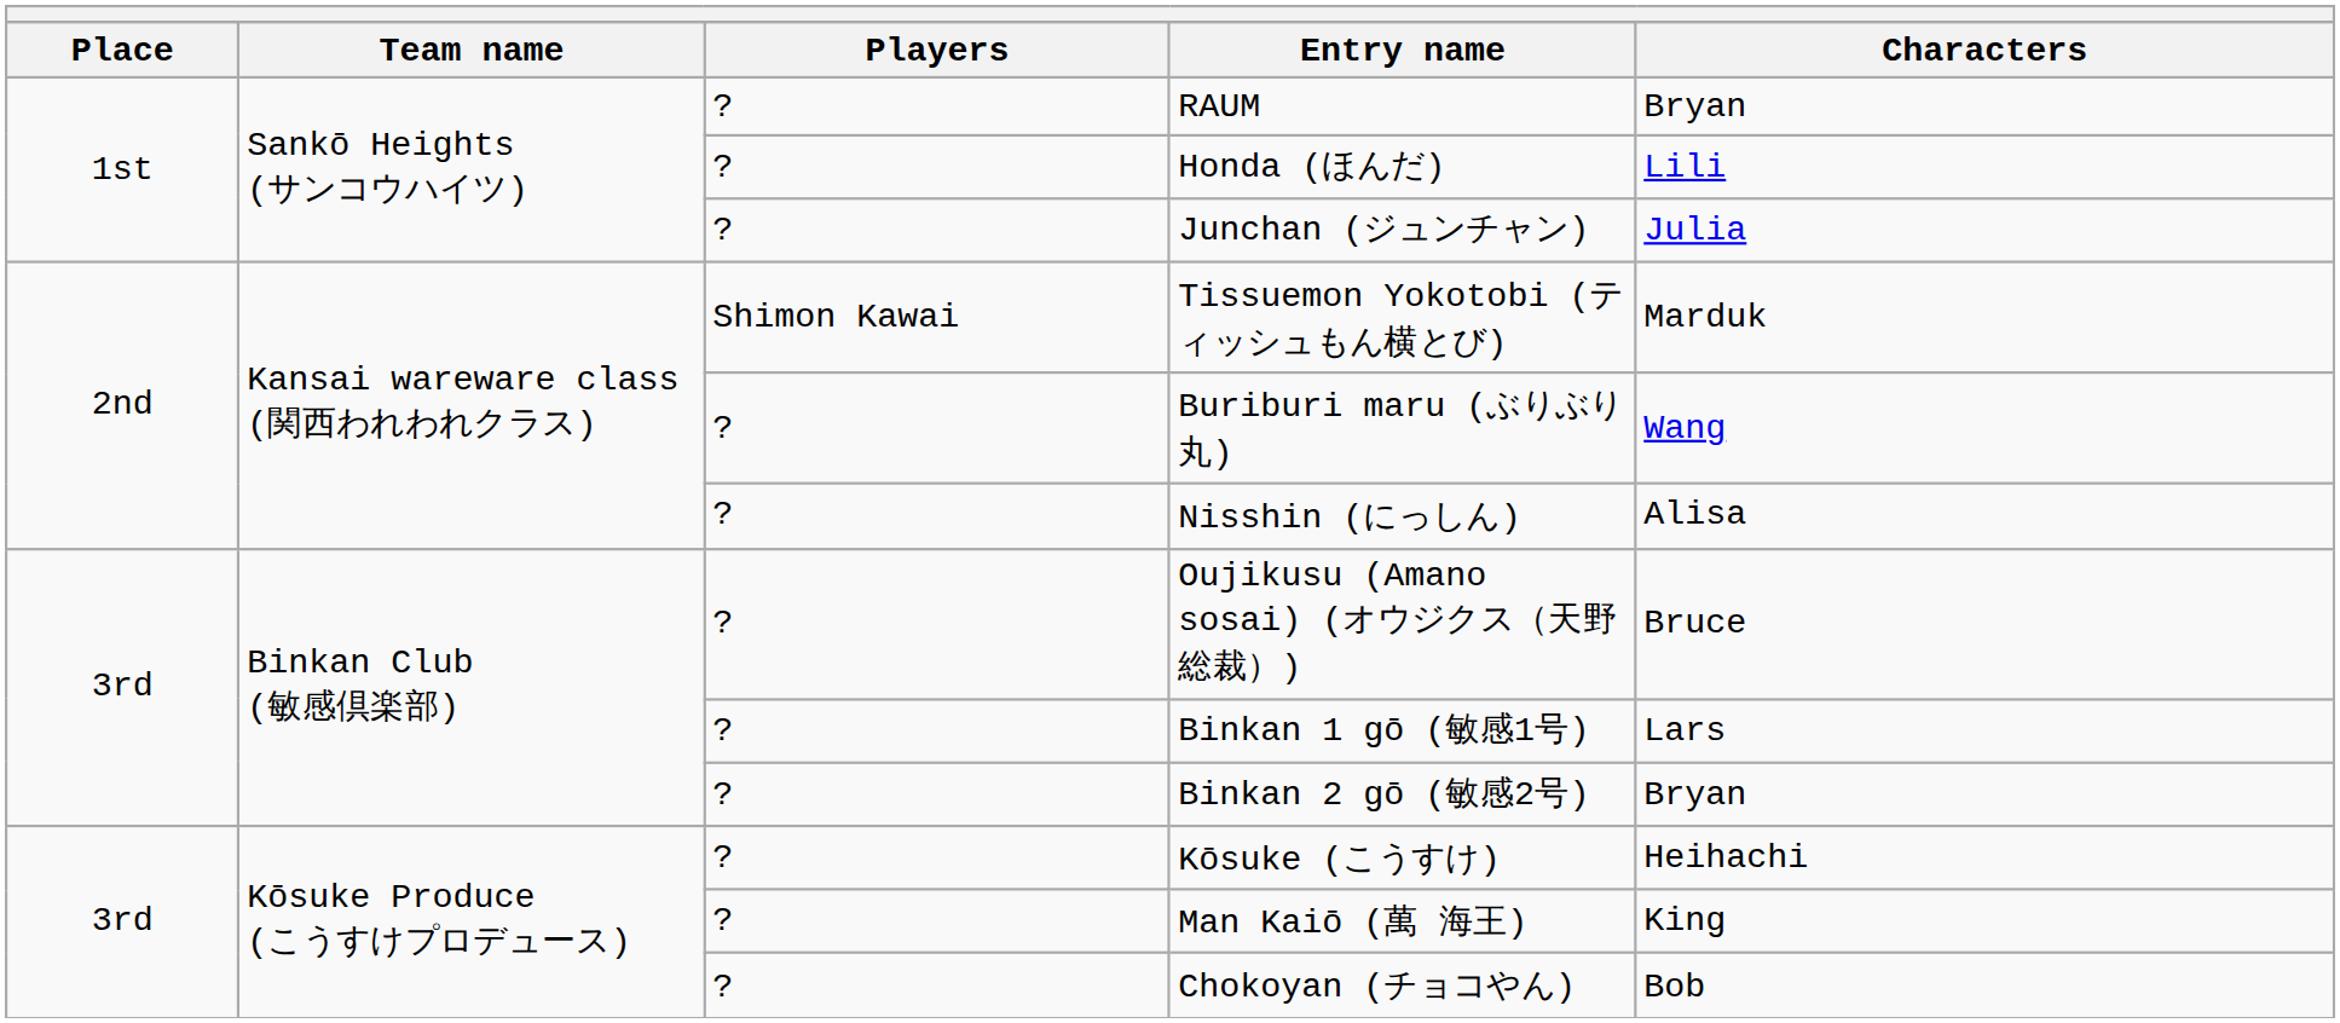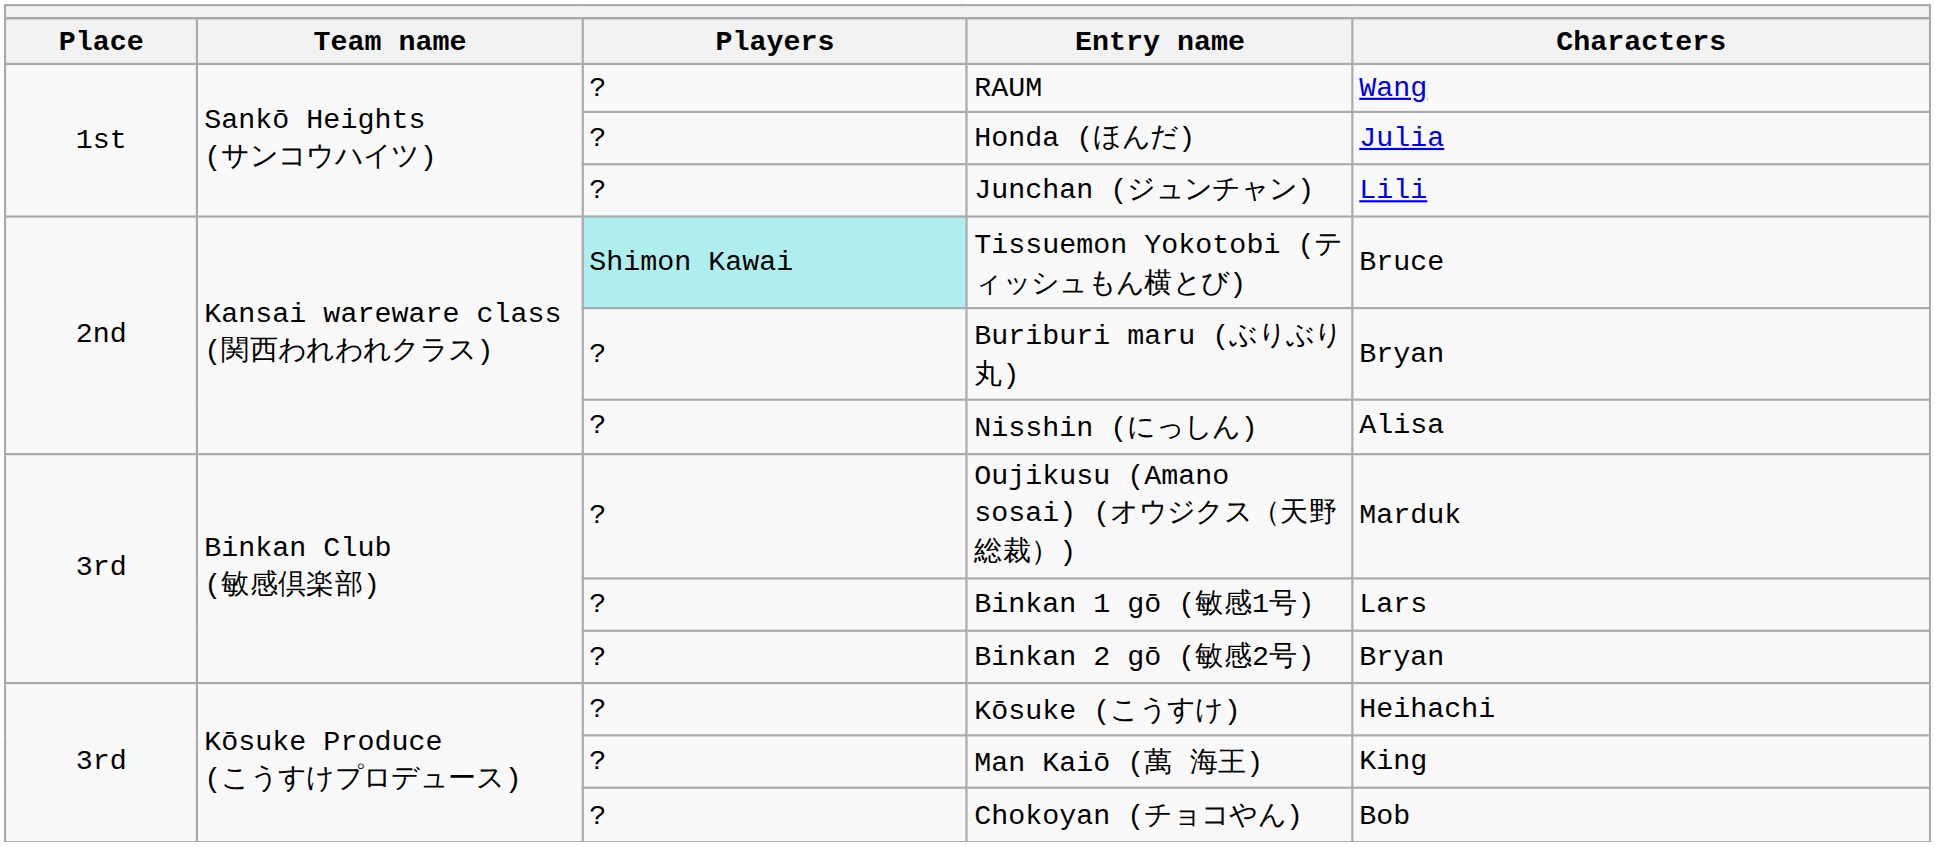 <table class="wikitable" width=100%>
 <tr>
 <th colspan=5></th>
 </tr>
 <tr bgcolor="#dddddd">
 </tr>
 <tr>
 <th width=10%>Place</th>
 <th width=20%>Team name</th>
 <th width=20%>Players</th>
 <th width=20%>Entry name</th>
 <th width=30%>Characters</th>
 </tr>
 <tr>
 <td align=center rowspan="3">1st</td>
 <td rowspan="3">Sankō Heights<br>(サンコウハイツ)</td>
 <td>?</td>
 <td>RAUM</td>
-<td>Bryan</td>
+<td><a href='#'>Wang</a></td>
 </tr>
 <tr>
 <td>?</td>
 <td>Honda (ほんだ)</td>
-<td><a href='#'>Lili</a></td>
+<td><a href='#'>Julia</a></td>
 </tr>
 <tr>
 <td>?</td>
 <td>Junchan (ジュンチャン)</td>
-<td><a href='#'>Julia</a></td>
+<td><a href='#'>Lili</a></td>
 </tr>
 <tr>
 <td align=center rowspan="3">2nd</td>
 <td rowspan="3">Kansai wareware class<br>(関西われわれクラス)</td>
-<td>Shimon Kawai</td>
+<td style="background: paleturquoise;">Shimon Kawai</td>
 <td>Tissuemon Yokotobi (ティッシュもん横とび)</td>
-<td>Marduk</td>
+<td>Bruce</td>
 </tr>
 <tr>
 <td>?</td>
 <td>Buriburi maru (ぶりぶり丸)</td>
-<td><a href='#'>Wang</a></td>
+<td>Bryan</td>
 </tr>
 <tr>
 <td>?</td>
 <td>Nisshin (にっしん)</td>
 <td>Alisa</td>
 </tr>
 <tr>
 <td align=center rowspan="3">3rd</td>
 <td rowspan="3">Binkan Club<br>(敏感倶楽部)</td>
 <td>?</td>
 <td>Oujikusu (Amano sosai) (オウジクス（天野総裁）)</td>
-<td>Bruce</td>
+<td>Marduk</td>
 </tr>
 <tr>
 <td>?</td>
 <td>Binkan 1 gō (敏感1号)</td>
 <td>Lars</td>
 </tr>
 <tr>
 <td>?</td>
 <td>Binkan 2 gō (敏感2号)</td>
 <td>Bryan</td>
 </tr>
 <tr>
 <td align=center rowspan="3">3rd</td>
 <td rowspan="3">Kōsuke Produce<br>(こうすけプロデュース)</td>
 <td>?</td>
 <td>Kōsuke (こうすけ)</td>
 <td>Heihachi</td>
 </tr>
 <tr>
 <td>?</td>
 <td>Man Kaiō (萬 海王)</td>
 <td>King</td>
 </tr>
 <tr>
 <td>?</td>
 <td>Chokoyan (チョコやん)</td>
 <td>Bob</td>
 </tr>
 <tr>
 </tr>
 </table>
